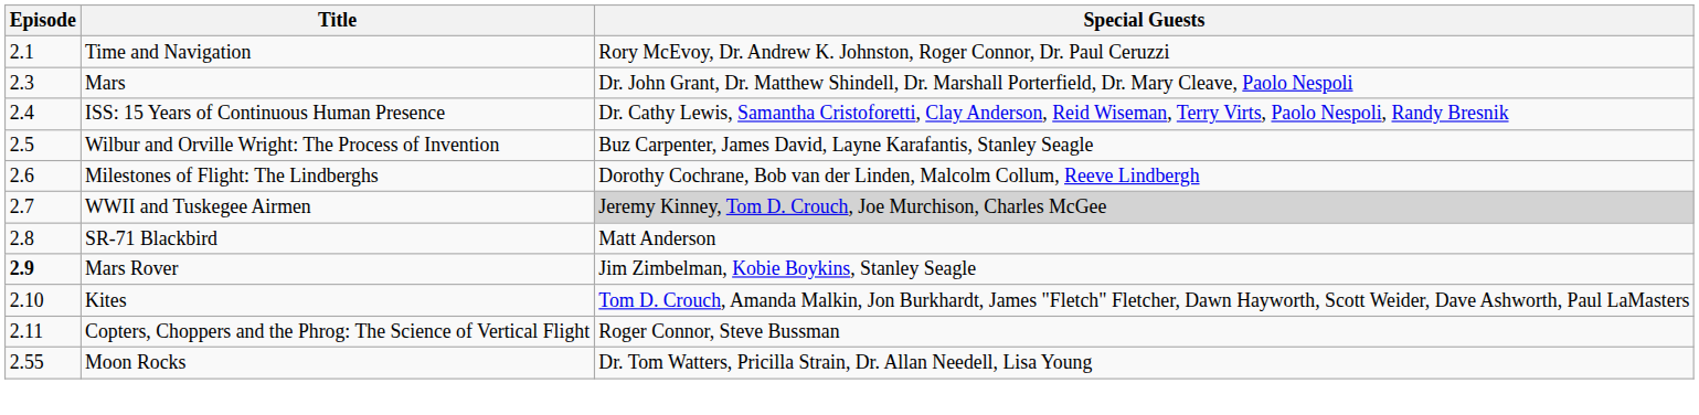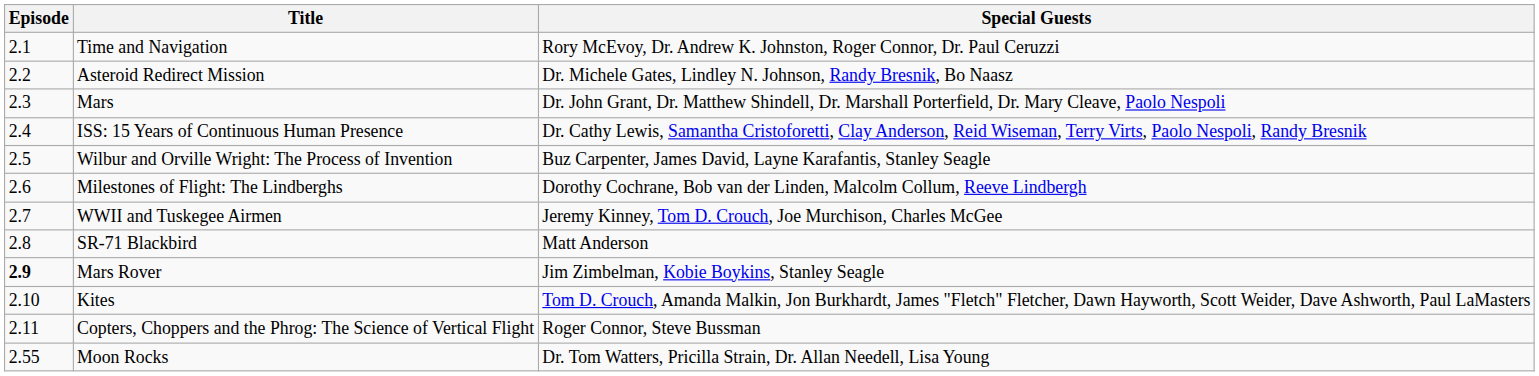 <table class="wikitable">
 <tr>
 <th>Episode</th>
 <th>Title</th>
 <th>Special Guests</th>
 </tr>
 <tr>
 <td>2.1</td>
 <td>Time and Navigation</td>
 <td>Rory McEvoy, Dr. Andrew K. Johnston, Roger Connor, Dr. Paul Ceruzzi</td>
+</tr>
+<tr>
+<td>2.2</td>
+<td>Asteroid Redirect Mission</td>
+<td>Dr. Michele Gates, Lindley N. Johnson, <a href='#'>Randy Bresnik</a>, Bo Naasz</td>
 </tr>
 <tr>
 <td>2.3</td>
 <td>Mars</td>
 <td>Dr. John Grant, Dr. Matthew Shindell, Dr. Marshall Porterfield, Dr. Mary Cleave, <a href='#'>Paolo Nespoli</a></td>
 </tr>
 <tr>
 <td>2.4</td>
 <td>ISS: 15 Years of Continuous Human Presence</td>
 <td>Dr. Cathy Lewis, <a href='#'>Samantha Cristoforetti</a>, <a href='#'>Clay Anderson</a>, <a href='#'>Reid Wiseman</a>, <a href='#'>Terry Virts</a>, <a href='#'>Paolo Nespoli</a>, <a href='#'>Randy Bresnik</a></td>
 </tr>
 <tr>
 <td>2.5</td>
 <td>Wilbur and Orville Wright: The Process of Invention</td>
 <td>Buz Carpenter, James David, Layne Karafantis, Stanley Seagle</td>
 </tr>
 <tr>
 <td>2.6</td>
 <td>Milestones of Flight: The Lindberghs</td>
 <td>Dorothy Cochrane, Bob van der Linden, Malcolm Collum, <a href='#'>Reeve Lindbergh</a></td>
 </tr>
 <tr>
 <td>2.7</td>
 <td>WWII and Tuskegee Airmen</td>
-<td style="background: lightgrey;">Jeremy Kinney, <a href='#'>Tom D. Crouch</a>, Joe Murchison, Charles McGee</td>
+<td>Jeremy Kinney, <a href='#'>Tom D. Crouch</a>, Joe Murchison, Charles McGee</td>
 </tr>
 <tr>
 <td>2.8</td>
 <td>SR-71 Blackbird</td>
 <td>Matt Anderson</td>
 </tr>
 <tr>
 <td><strong>2.9</strong></td>
 <td>Mars Rover</td>
 <td>Jim Zimbelman, <a href='#'>Kobie Boykins</a>, Stanley Seagle</td>
 </tr>
 <tr>
 <td>2.10</td>
 <td>Kites</td>
 <td><a href='#'>Tom D. Crouch</a>, Amanda Malkin, Jon Burkhardt, James "Fletch" Fletcher, Dawn Hayworth, Scott Weider, Dave Ashworth, Paul LaMasters</td>
 </tr>
 <tr>
 <td>2.11</td>
 <td>Copters, Choppers and the Phrog: The Science of Vertical Flight</td>
 <td>Roger Connor, Steve Bussman</td>
 </tr>
 <tr>
 <td>2.55</td>
 <td>Moon Rocks</td>
 <td>Dr. Tom Watters, Pricilla Strain, Dr. Allan Needell, Lisa Young</td>
 </tr>
 </table>
